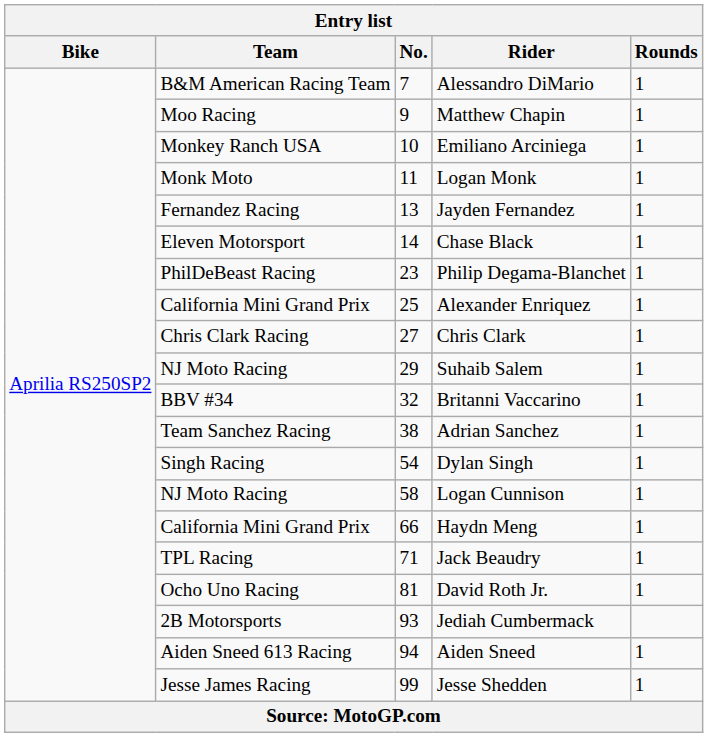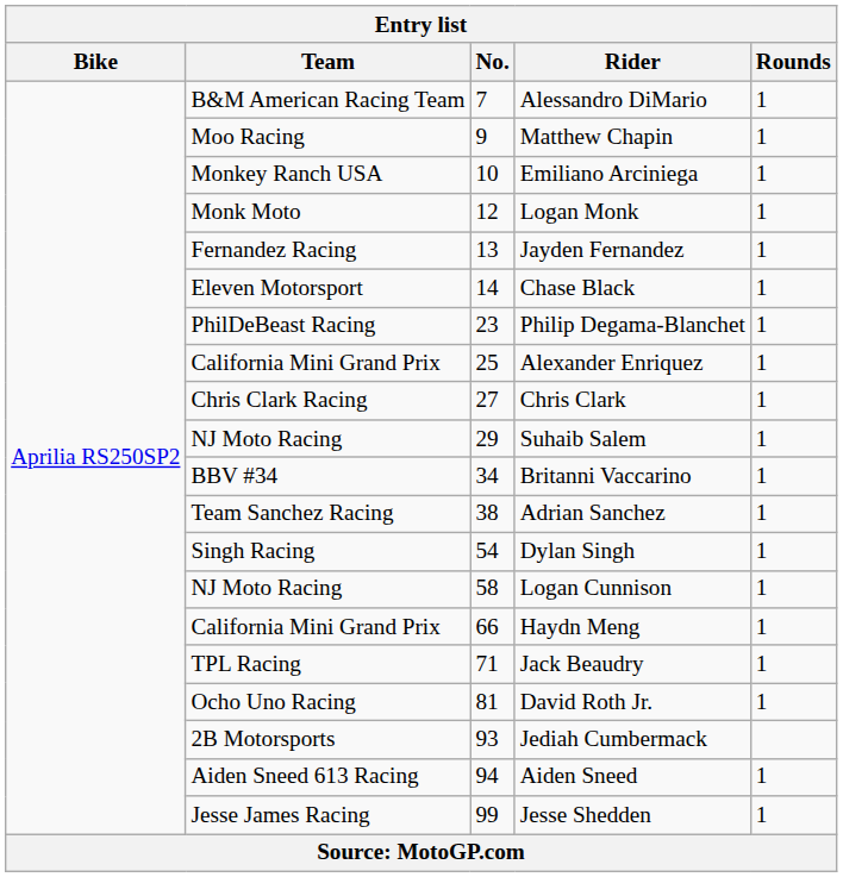 <table class="wikitable" style="font-size: 85%">
 <tr>
 <th colspan="5">Entry list</th>
 </tr>
 <tr>
 <th>Bike</th>
 <th>Team</th>
 <th>No.</th>
 <th>Rider</th>
 <th>Rounds</th>
 </tr>
 <tr>
 <td rowspan="20"><a href='#'>Aprilia RS250SP2</a></td>
 <td>B&M American Racing Team</td>
 <td>7</td>
 <td> Alessandro DiMario</td>
 <td>1</td>
 </tr>
 <tr>
 <td>Moo Racing</td>
 <td>9</td>
 <td> Matthew Chapin</td>
 <td>1</td>
 </tr>
 <tr>
 <td>Monkey Ranch USA</td>
 <td>10</td>
 <td> Emiliano Arciniega</td>
 <td>1</td>
 </tr>
 <tr>
 <td>Monk Moto</td>
-<td>11</td>
+<td>12</td>
 <td> Logan Monk</td>
 <td>1</td>
 </tr>
 <tr>
 <td>Fernandez Racing</td>
 <td>13</td>
 <td> Jayden Fernandez</td>
 <td>1</td>
 </tr>
 <tr>
 <td>Eleven Motorsport</td>
 <td>14</td>
 <td> Chase Black</td>
 <td>1</td>
 </tr>
 <tr>
 <td>PhilDeBeast Racing</td>
 <td>23</td>
 <td> Philip Degama-Blanchet</td>
 <td>1</td>
 </tr>
 <tr>
 <td>California Mini Grand Prix</td>
 <td>25</td>
 <td> Alexander Enriquez</td>
 <td>1</td>
 </tr>
 <tr>
 <td>Chris Clark Racing</td>
 <td>27</td>
 <td> Chris Clark</td>
 <td>1</td>
 </tr>
 <tr>
 <td>NJ Moto Racing</td>
 <td>29</td>
 <td> Suhaib Salem</td>
 <td>1</td>
 </tr>
 <tr>
 <td>BBV #34</td>
-<td>32</td>
+<td>34</td>
 <td> Britanni Vaccarino</td>
 <td>1</td>
 </tr>
 <tr>
 <td>Team Sanchez Racing</td>
 <td>38</td>
 <td> Adrian Sanchez</td>
 <td>1</td>
 </tr>
 <tr>
 <td>Singh Racing</td>
 <td>54</td>
 <td> Dylan Singh</td>
 <td>1</td>
 </tr>
 <tr>
 <td>NJ Moto Racing</td>
 <td>58</td>
 <td> Logan Cunnison</td>
 <td>1</td>
 </tr>
 <tr>
 <td>California Mini Grand Prix</td>
 <td>66</td>
 <td> Haydn Meng</td>
 <td>1</td>
 </tr>
 <tr>
 <td>TPL Racing</td>
 <td>71</td>
 <td> Jack Beaudry</td>
 <td>1</td>
 </tr>
 <tr>
 <td>Ocho Uno Racing</td>
 <td>81</td>
 <td> David Roth Jr.</td>
 <td>1</td>
 </tr>
 <tr>
 <td>2B Motorsports</td>
 <td>93</td>
 <td> Jediah Cumbermack</td>
 <td></td>
 </tr>
 <tr>
 <td>Aiden Sneed 613 Racing</td>
 <td>94</td>
 <td> Aiden Sneed</td>
 <td>1</td>
 </tr>
 <tr>
 <td>Jesse James Racing</td>
 <td>99</td>
 <td> Jesse Shedden</td>
 <td>1</td>
 </tr>
 <tr>
 <th colspan="5">Source: MotoGP.com</th>
 </tr>
 </table>
